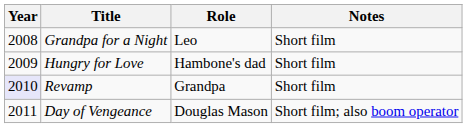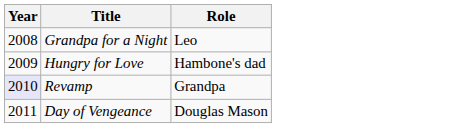 <table class="wikitable">
 <tr>
 <th>Year</th>
 <th>Title</th>
 <th>Role</th>
-<th>Notes</th>
 </tr>
 <tr>
 <td>2008</td>
 <td><em>Grandpa for a Night</em></td>
 <td>Leo</td>
-<td>Short film</td>
 </tr>
 <tr>
 <td>2009</td>
 <td><em>Hungry for Love</em></td>
 <td>Hambone's dad</td>
-<td>Short film</td>
 </tr>
 <tr>
 <td style="background: lavender;">2010</td>
 <td><em>Revamp</em></td>
 <td>Grandpa</td>
-<td>Short film</td>
 </tr>
 <tr>
 <td>2011</td>
 <td><em>Day of Vengeance</em></td>
 <td>Douglas Mason</td>
-<td>Short film; also <a href='#'>boom operator</a></td>
 </tr>
 </table>
